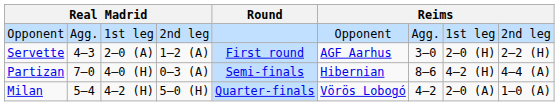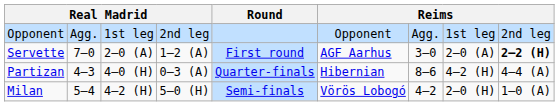 <table class="wikitable" style="text-align:center">
 <tr>
 <th colspan=4>Real Madrid</th>
 <th>Round</th>
 <th colspan=4>Reims</th>
 </tr>
 <tr style="background:#c1e0ff">
 <td>Opponent</td>
 <td>Agg.</td>
 <td>1st leg</td>
 <td>2nd leg</td>
 <td></td>
 <td>Opponent</td>
 <td>Agg.</td>
 <td>1st leg</td>
 <td>2nd leg</td>
 </tr>
 <tr>
 <td align=left> <a href='#'>Servette</a></td>
-<td>4–3</td>
+<td>7–0</td>
 <td>2–0 (A)</td>
 <td>1–2 (A)</td>
 <td style="background:#c1e0ff;"><a href='#'>First round</a></td>
 <td align=left> <a href='#'>AGF Aarhus</a></td>
 <td>3–0</td>
-<td>2–0 (H)</td>
-<td>2–2 (H)</td>
+<td>2–0 (A)</td>
+<td><strong>2–2 (H)</strong></td>
 </tr>
 <tr>
 <td align=left> <a href='#'>Partizan</a></td>
-<td>7–0</td>
+<td>4–3</td>
 <td>4–0 (H)</td>
 <td>0–3 (A)</td>
-<td style="background:#c1e0ff;"><a href='#'>Semi-finals</a></td>
+<td style="background:#c1e0ff;"><a href='#'>Quarter-finals</a></td>
 <td align=left> <a href='#'>Hibernian</a></td>
 <td>8–6</td>
 <td>4–2 (H)</td>
 <td>4–4 (A)</td>
 </tr>
 <tr>
 <td align=left> <a href='#'>Milan</a></td>
 <td>5–4</td>
 <td>4–2 (H)</td>
 <td>5–0 (H)</td>
-<td style="background:#c1e0ff;"><a href='#'>Quarter-finals</a></td>
+<td style="background:#c1e0ff;"><a href='#'>Semi-finals</a></td>
 <td align=left> <a href='#'>Vörös Lobogó</a></td>
 <td>4–2</td>
-<td>2–0 (A)</td>
+<td>2–0 (H)</td>
 <td>1–0 (A)</td>
 </tr>
 </table>
